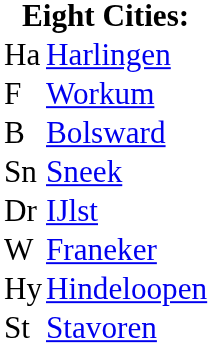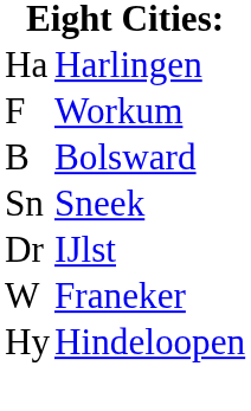 <table cellspacing="0">
 <tr>
 <th colspan=2>Eight Cities:</th>
 </tr>
 <tr>
 <td>Ha</td>
 <td><a href='#'>Harlingen</a></td>
 </tr>
 <tr>
 <td>F</td>
 <td><a href='#'>Workum</a></td>
 </tr>
 <tr>
 <td>B</td>
 <td><a href='#'>Bolsward</a></td>
 </tr>
 <tr>
 <td>Sn</td>
 <td><a href='#'>Sneek</a></td>
 </tr>
 <tr>
 <td>Dr</td>
 <td><a href='#'>IJlst</a></td>
 </tr>
 <tr>
 <td>W</td>
 <td><a href='#'>Franeker</a></td>
 </tr>
 <tr>
 <td>Hy</td>
 <td><a href='#'>Hindeloopen</a></td>
 </tr>
-<tr>
-<td>St</td>
-<td><a href='#'>Stavoren</a></td>
-</tr>
 </table>
